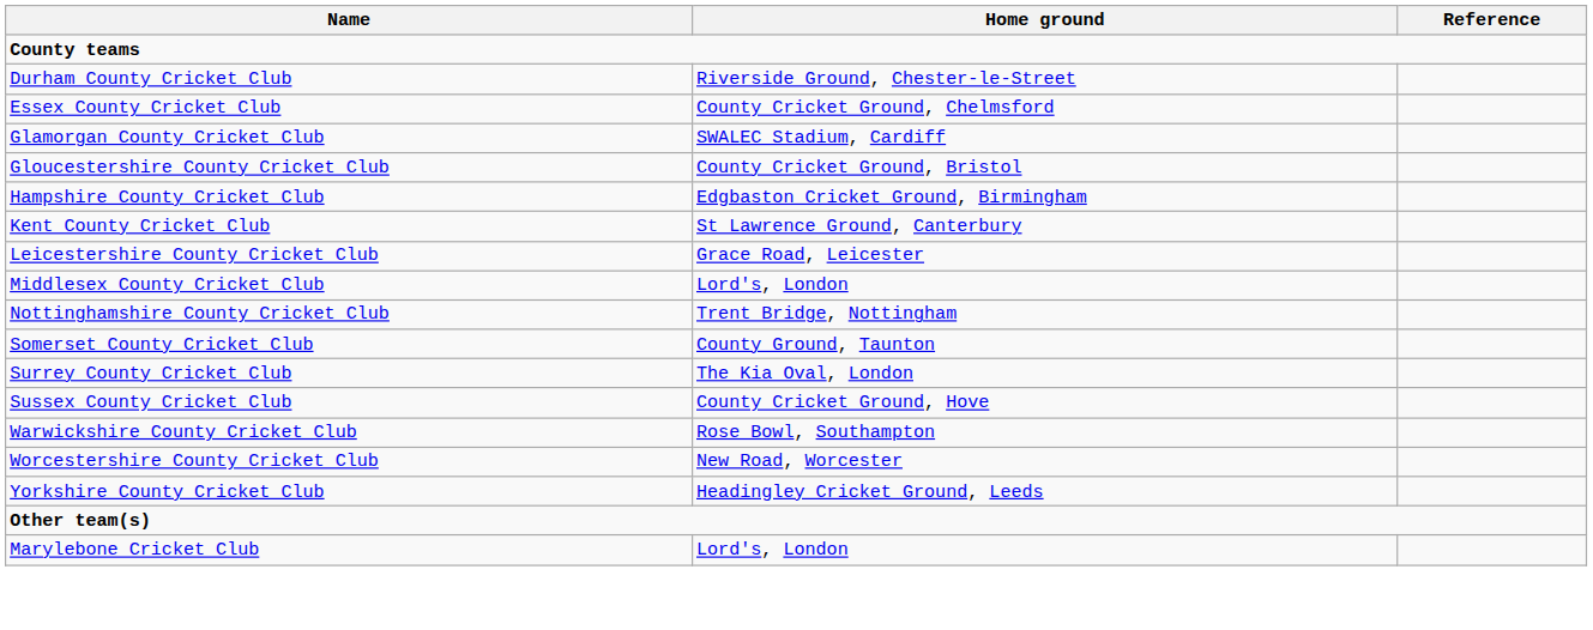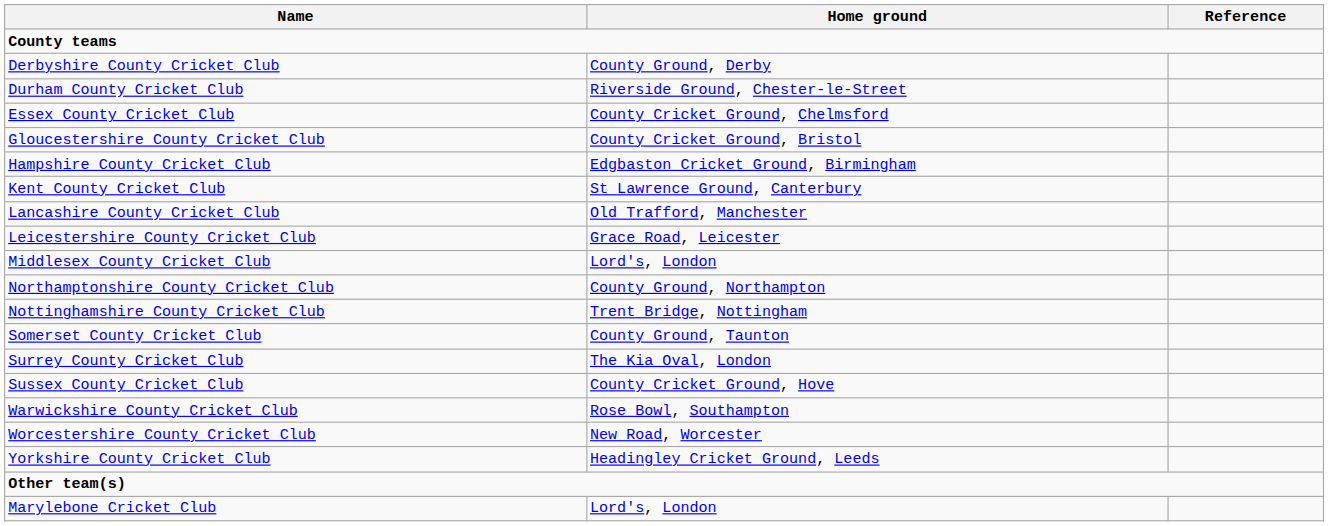 <table class="wikitable" style="width:90%;">
 <tr>
 <th>Name</th>
 <th>Home ground</th>
 <th>Reference</th>
 </tr>
 <tr>
 <td colspan=3><strong>County teams</strong></td>
 </tr>
 <tr>
+<td><a href='#'>Derbyshire County Cricket Club</a></td>
+<td><a href='#'>County Ground</a>, <a href='#'>Derby</a></td>
+<td></td>
+</tr>
+<tr>
 <td><a href='#'>Durham County Cricket Club</a></td>
 <td><a href='#'>Riverside Ground</a>, <a href='#'>Chester-le-Street</a></td>
 <td></td>
 </tr>
 <tr>
 <td><a href='#'>Essex County Cricket Club</a></td>
 <td><a href='#'>County Cricket Ground</a>, <a href='#'>Chelmsford</a></td>
-<td></td>
-</tr>
-<tr>
-<td><a href='#'>Glamorgan County Cricket Club</a></td>
-<td><a href='#'>SWALEC Stadium</a>, <a href='#'>Cardiff</a></td>
 <td></td>
 </tr>
 <tr>
 <td><a href='#'>Gloucestershire County Cricket Club</a></td>
 <td><a href='#'>County Cricket Ground</a>, <a href='#'>Bristol</a></td>
 <td></td>
 </tr>
 <tr>
 <td><a href='#'>Hampshire County Cricket Club</a></td>
 <td><a href='#'>Edgbaston Cricket Ground</a>, <a href='#'>Birmingham</a></td>
 <td></td>
 </tr>
 <tr>
 <td><a href='#'>Kent County Cricket Club</a></td>
 <td><a href='#'>St Lawrence Ground</a>, <a href='#'>Canterbury</a></td>
 <td></td>
 </tr>
 <tr>
+<td><a href='#'>Lancashire County Cricket Club</a></td>
+<td><a href='#'>Old Trafford</a>, <a href='#'>Manchester</a></td>
+<td></td>
+</tr>
+<tr>
 <td><a href='#'>Leicestershire County Cricket Club</a></td>
 <td><a href='#'>Grace Road</a>, <a href='#'>Leicester</a></td>
 <td></td>
 </tr>
 <tr>
 <td><a href='#'>Middlesex County Cricket Club</a></td>
 <td><a href='#'>Lord's</a>, <a href='#'>London</a></td>
+<td></td>
+</tr>
+<tr>
+<td><a href='#'>Northamptonshire County Cricket Club</a></td>
+<td><a href='#'>County Ground</a>, <a href='#'>Northampton</a></td>
 <td></td>
 </tr>
 <tr>
 <td><a href='#'>Nottinghamshire County Cricket Club</a></td>
 <td><a href='#'>Trent Bridge</a>, <a href='#'>Nottingham</a></td>
 <td></td>
 </tr>
 <tr>
 <td><a href='#'>Somerset County Cricket Club</a></td>
 <td><a href='#'>County Ground</a>, <a href='#'>Taunton</a></td>
 <td></td>
 </tr>
 <tr>
 <td><a href='#'>Surrey County Cricket Club</a></td>
 <td><a href='#'>The Kia Oval</a>, <a href='#'>London</a></td>
 <td></td>
 </tr>
 <tr>
 <td><a href='#'>Sussex County Cricket Club</a></td>
 <td><a href='#'>County Cricket Ground</a>, <a href='#'>Hove</a></td>
 <td></td>
 </tr>
 <tr>
 <td><a href='#'>Warwickshire County Cricket Club</a></td>
 <td><a href='#'>Rose Bowl</a>, <a href='#'>Southampton</a></td>
 <td></td>
 </tr>
 <tr>
 <td><a href='#'>Worcestershire County Cricket Club</a></td>
 <td><a href='#'>New Road</a>, <a href='#'>Worcester</a></td>
 <td></td>
 </tr>
 <tr>
 <td><a href='#'>Yorkshire County Cricket Club</a></td>
 <td><a href='#'>Headingley Cricket Ground</a>, <a href='#'>Leeds</a></td>
 <td></td>
 </tr>
 <tr>
 <td colspan=3><strong>Other team(s)</strong></td>
 </tr>
 <tr>
 <td><a href='#'>Marylebone Cricket Club</a></td>
 <td><a href='#'>Lord's</a>, <a href='#'>London</a></td>
 <td></td>
 </tr>
 </table>
